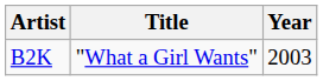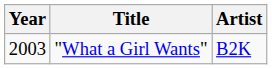 <table class="wikitable">
 <tr>
+<th>Year</th>
+<th>Title</th>
 <th>Artist</th>
-<th>Title</th>
-<th>Year</th>
 </tr>
 <tr>
+<td>2003</td>
+<td>"<a href='#'>What a Girl Wants</a>"</td>
 <td><a href='#'>B2K</a></td>
-<td>"<a href='#'>What a Girl Wants</a>"</td>
-<td>2003</td>
 </tr>
 </table>
